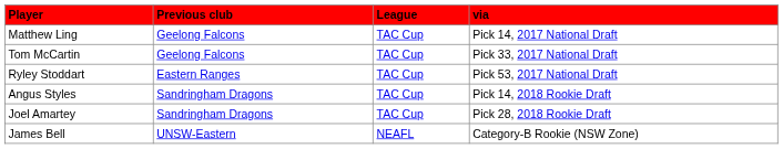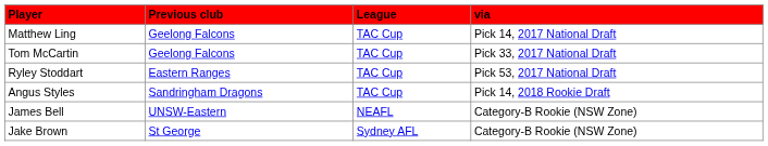 <table border="1" cellpadding="4" cellspacing="0"  style="text-align:left; font-size:95%; border-collapse:collapse; width:80%;">
 <tr style="background:#FF0000;">
 <th><span>Player</span></th>
 <th><span>Previous club</span></th>
 <th><span>League</span></th>
 <th><span>via</span></th>
 </tr>
 <tr>
 <td> Matthew Ling</td>
 <td><a href='#'>Geelong Falcons</a></td>
 <td><a href='#'>TAC Cup</a></td>
 <td>Pick 14, <a href='#'>2017 National Draft</a></td>
 </tr>
 <tr>
 <td> Tom McCartin</td>
 <td><a href='#'>Geelong Falcons</a></td>
 <td><a href='#'>TAC Cup</a></td>
 <td>Pick 33, <a href='#'>2017 National Draft</a></td>
 </tr>
 <tr>
 <td> Ryley Stoddart</td>
 <td><a href='#'>Eastern Ranges</a></td>
 <td><a href='#'>TAC Cup</a></td>
 <td>Pick 53, <a href='#'>2017 National Draft</a></td>
 </tr>
 <tr>
 <td> Angus Styles</td>
 <td><a href='#'>Sandringham Dragons</a></td>
 <td><a href='#'>TAC Cup</a></td>
 <td>Pick 14, <a href='#'>2018 Rookie Draft</a></td>
 </tr>
 <tr>
-<td> Joel Amartey</td>
-<td><a href='#'>Sandringham Dragons</a></td>
-<td><a href='#'>TAC Cup</a></td>
-<td>Pick 28, <a href='#'>2018 Rookie Draft</a></td>
-</tr>
-<tr>
 <td> James Bell</td>
 <td><a href='#'>UNSW-Eastern</a></td>
 <td><a href='#'>NEAFL</a></td>
 <td>Category-B Rookie (NSW Zone)</td>
 </tr>
+<tr>
+<td> Jake Brown</td>
+<td><a href='#'>St George</a></td>
+<td><a href='#'>Sydney AFL</a></td>
+<td>Category-B Rookie (NSW Zone)</td>
+</tr>
 </table>
